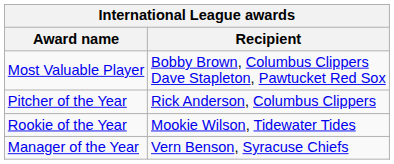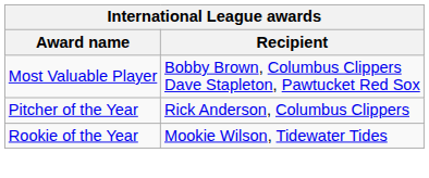 <table class="wikitable">
 <tr>
 <th colspan="2">International League awards</th>
 </tr>
 <tr>
 <th>Award name</th>
 <th>Recipient</th>
 </tr>
 <tr>
 <td><a href='#'>Most Valuable Player</a></td>
 <td><a href='#'>Bobby Brown</a>, <a href='#'>Columbus Clippers</a> <br> <a href='#'>Dave Stapleton</a>, <a href='#'>Pawtucket Red Sox</a></td>
 </tr>
 <tr>
 <td><a href='#'>Pitcher of the Year</a></td>
 <td><a href='#'>Rick Anderson</a>, <a href='#'>Columbus Clippers</a></td>
 </tr>
 <tr>
 <td><a href='#'>Rookie of the Year</a></td>
 <td><a href='#'>Mookie Wilson</a>, <a href='#'>Tidewater Tides</a></td>
 </tr>
-<tr>
-<td><a href='#'>Manager of the Year</a></td>
-<td><a href='#'>Vern Benson</a>, <a href='#'>Syracuse Chiefs</a></td>
-</tr>
 </table>
